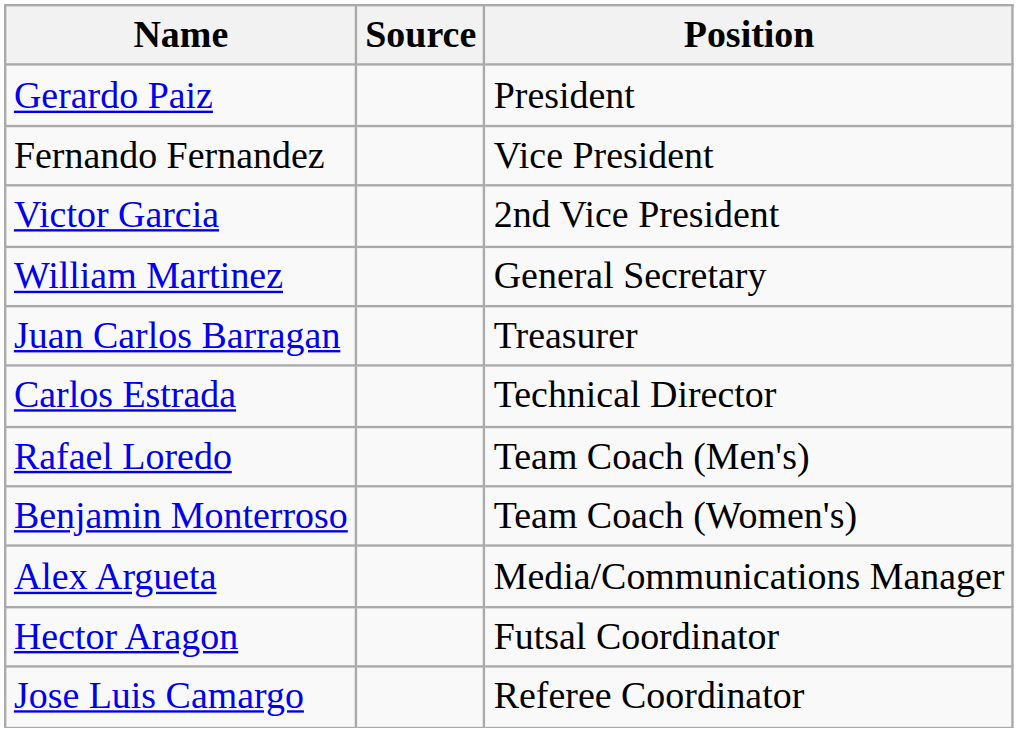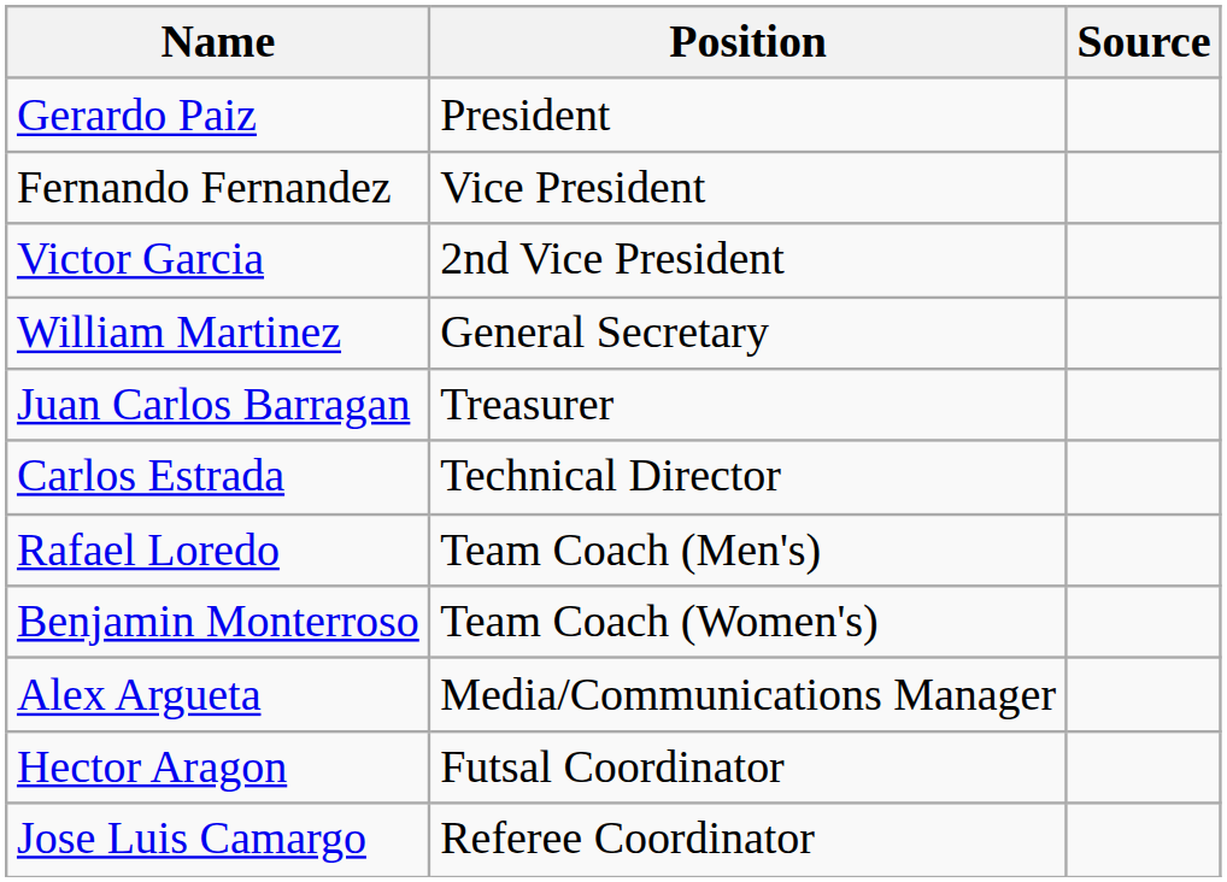 <table class="wikitable">
 <tr>
 <th>Name</th>
+<th>Position</th>
 <th>Source</th>
-<th>Position</th>
 </tr>
 <tr>
 <td> <a href='#'>Gerardo Paiz</a></td>
+<td>President</td>
 <td></td>
-<td>President</td>
 </tr>
 <tr>
 <td> Fernando Fernandez</td>
+<td>Vice President</td>
 <td></td>
-<td>Vice President</td>
 </tr>
 <tr>
 <td> <a href='#'>Victor Garcia</a></td>
+<td>2nd Vice President</td>
 <td></td>
-<td>2nd Vice President</td>
 </tr>
 <tr>
 <td> <a href='#'>William Martinez</a></td>
+<td>General Secretary</td>
 <td></td>
-<td>General Secretary</td>
 </tr>
 <tr>
 <td> <a href='#'>Juan Carlos Barragan</a></td>
+<td>Treasurer</td>
 <td></td>
-<td>Treasurer</td>
 </tr>
 <tr>
 <td> <a href='#'>Carlos Estrada</a></td>
+<td>Technical Director</td>
 <td></td>
-<td>Technical Director</td>
 </tr>
 <tr>
 <td> <a href='#'>Rafael Loredo</a></td>
+<td>Team Coach (Men's)</td>
 <td></td>
-<td>Team Coach (Men's)</td>
 </tr>
 <tr>
 <td> <a href='#'>Benjamin Monterroso</a></td>
+<td>Team Coach (Women's)</td>
 <td></td>
-<td>Team Coach (Women's)</td>
 </tr>
 <tr>
 <td> <a href='#'>Alex Argueta</a></td>
+<td>Media/Communications Manager</td>
 <td></td>
-<td>Media/Communications Manager</td>
 </tr>
 <tr>
 <td> <a href='#'>Hector Aragon</a></td>
+<td>Futsal Coordinator</td>
 <td></td>
-<td>Futsal Coordinator</td>
 </tr>
 <tr>
 <td> <a href='#'>Jose Luis Camargo</a></td>
+<td>Referee Coordinator</td>
 <td></td>
-<td>Referee Coordinator</td>
 </tr>
 </table>
